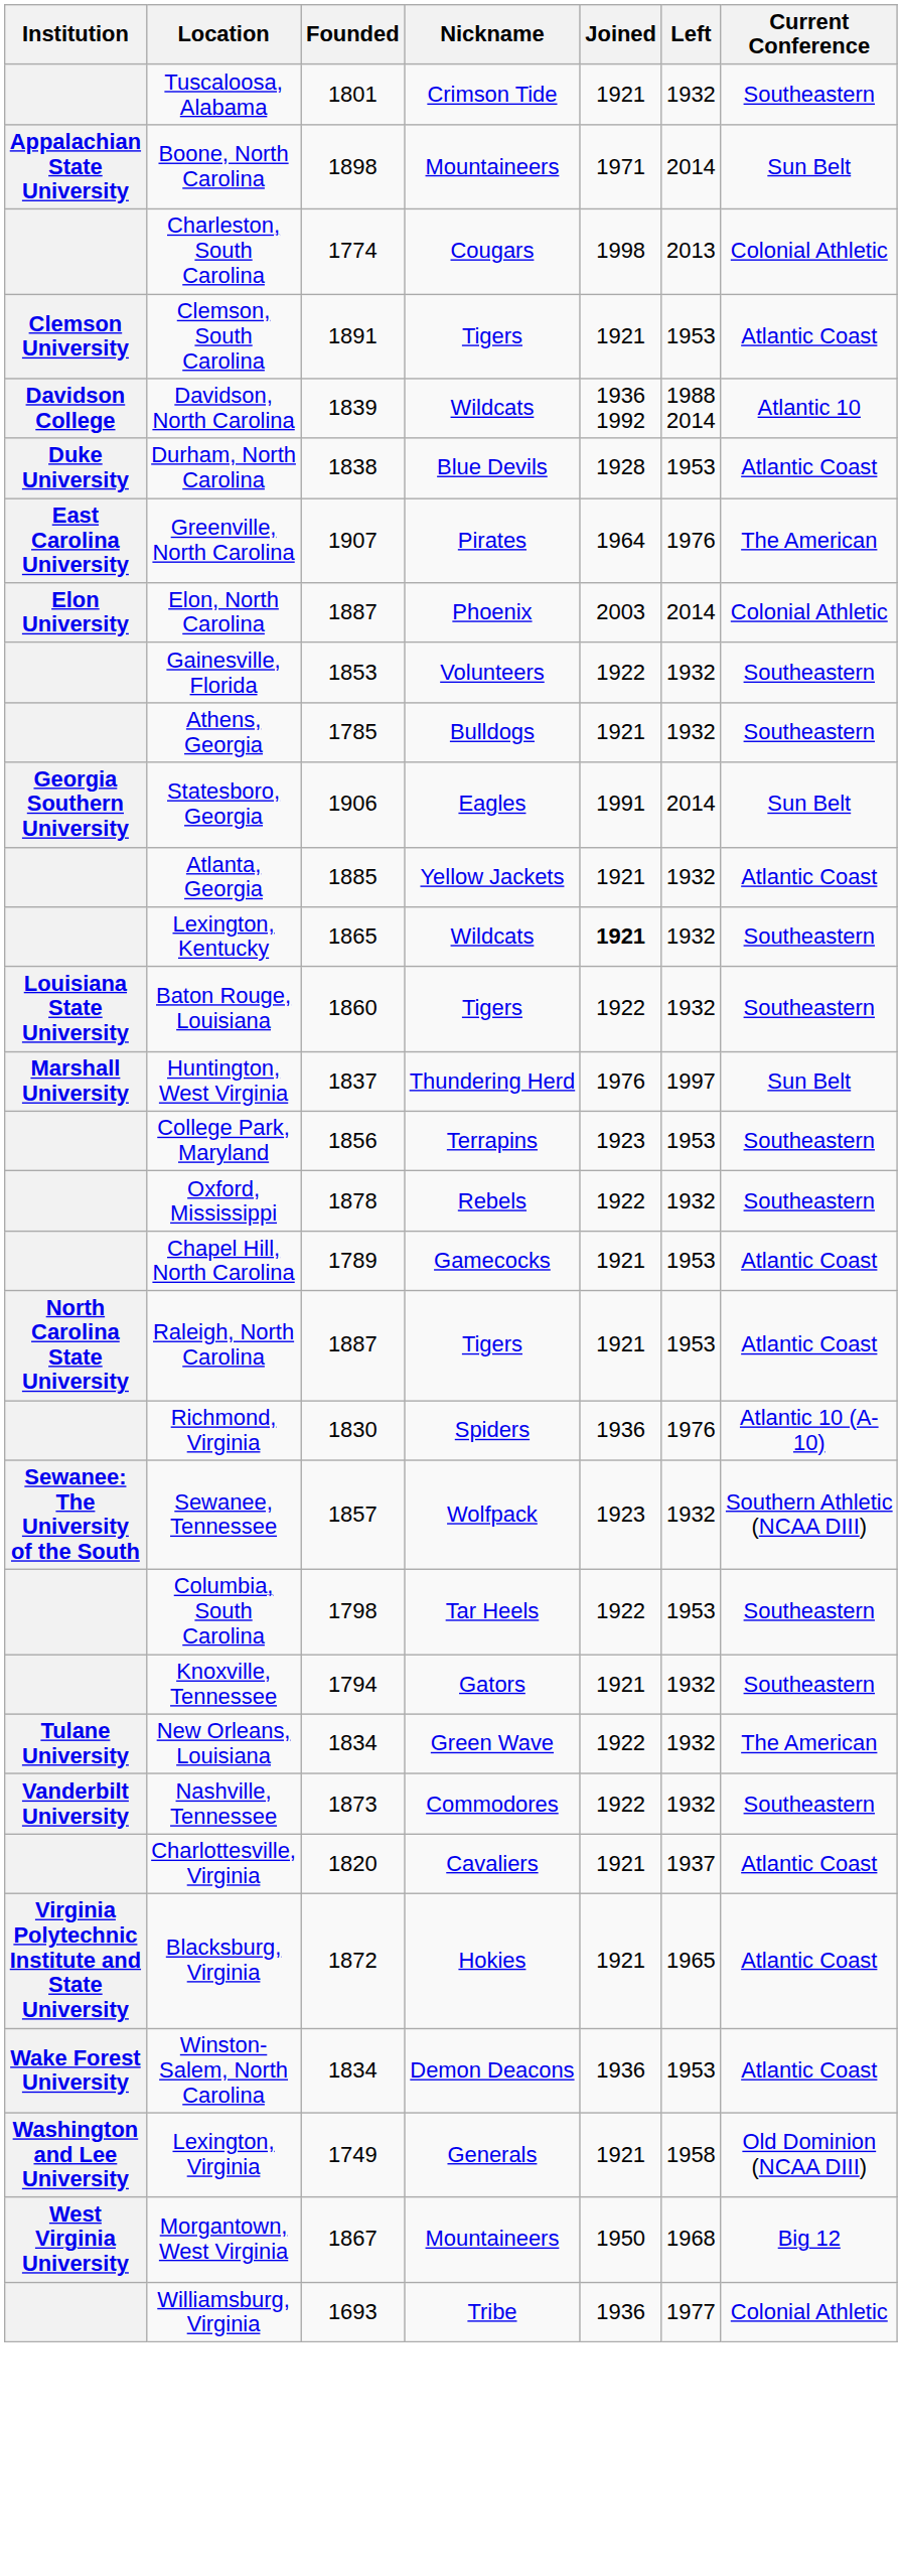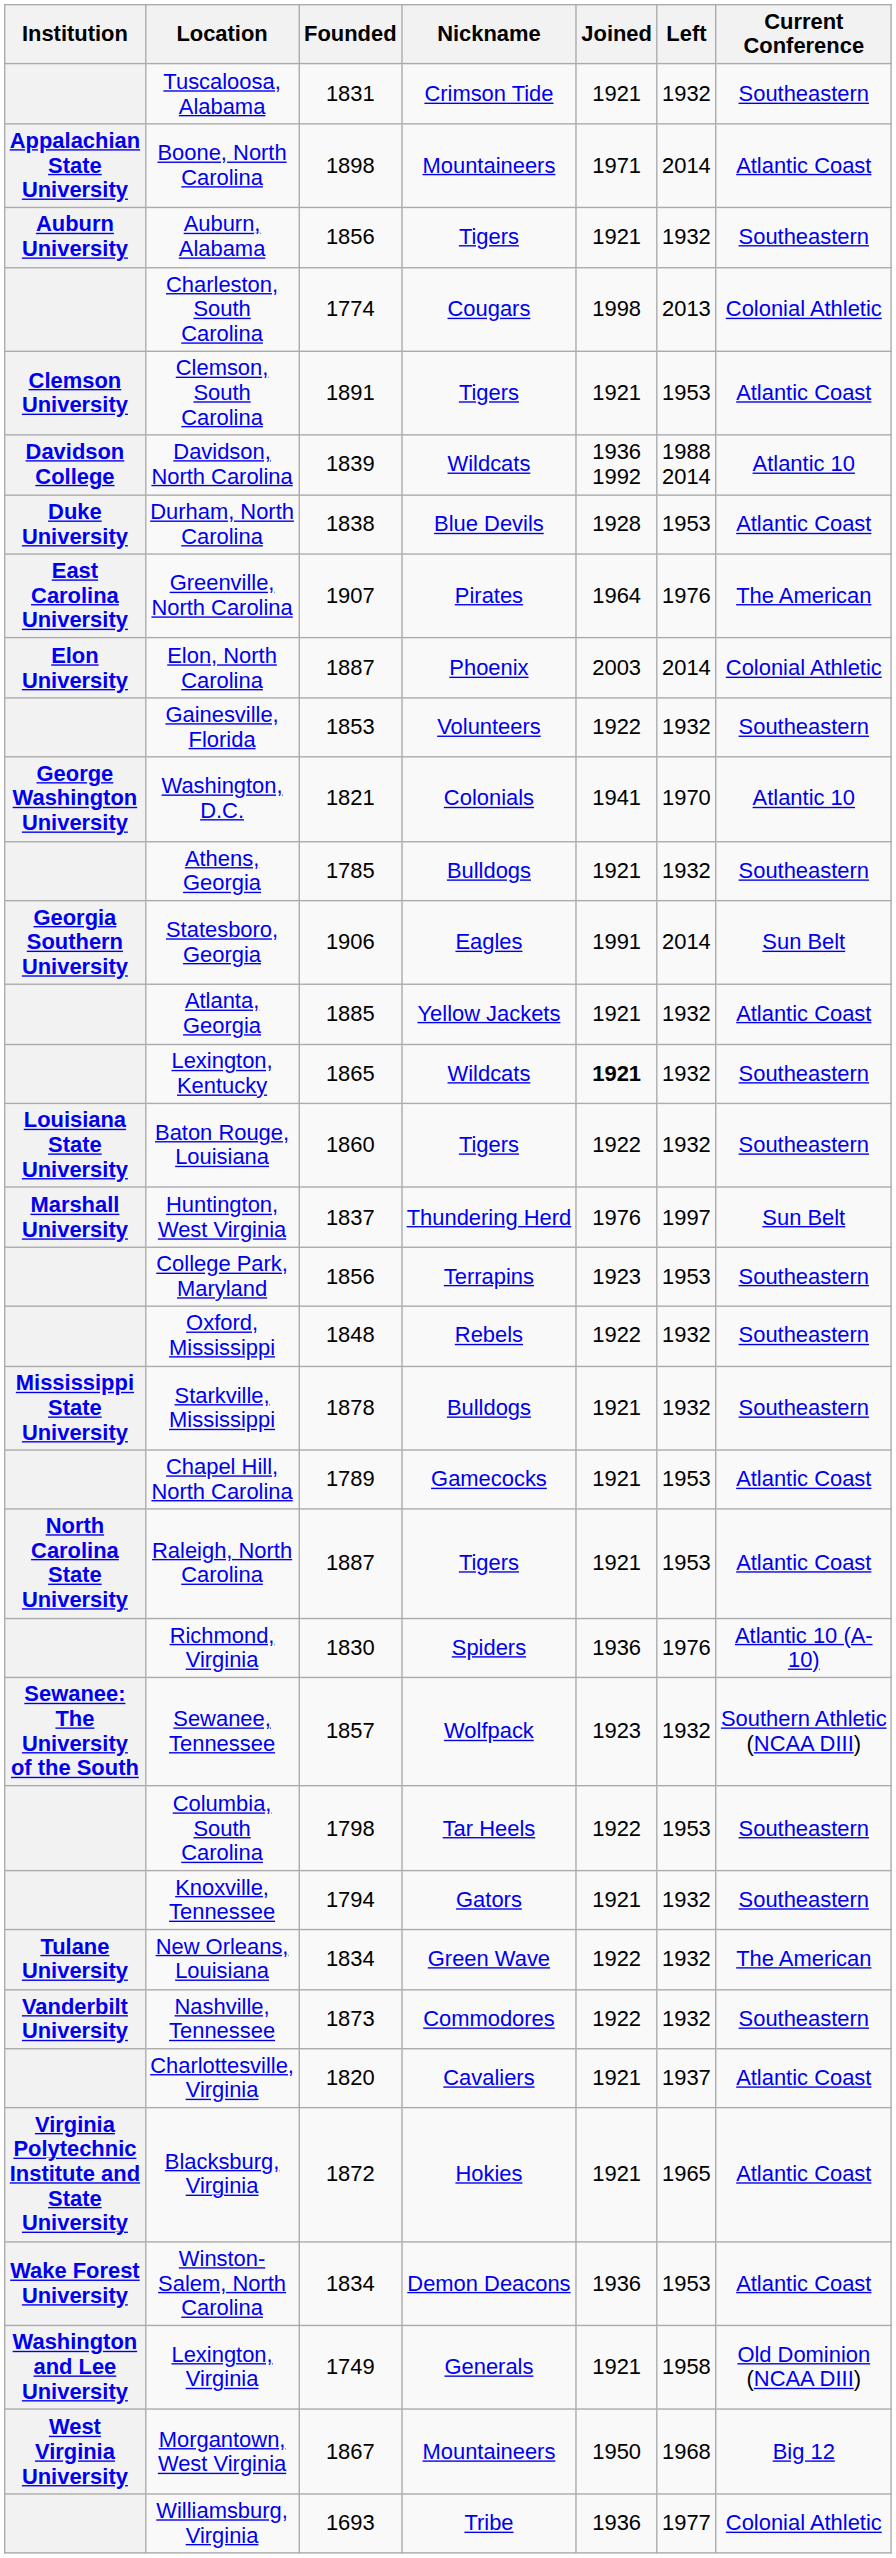 <table class="wikitable sortable" style="text-align:center">
 <tr>
 <th>Institution</th>
 <th>Location</th>
 <th>Founded</th>
 <th>Nickname</th>
 <th>Joined</th>
 <th>Left</th>
 <th>Current<br>Conference</th>
 </tr>
 <tr>
 <th></th>
 <td><a href='#'>Tuscaloosa, Alabama</a></td>
-<td>1801</td>
+<td>1831</td>
 <td><a href='#'>Crimson Tide</a></td>
 <td>1921</td>
 <td>1932</td>
 <td><a href='#'>Southeastern</a></td>
 </tr>
 <tr>
 <th><a href='#'>Appalachian State University</a></th>
 <td><a href='#'>Boone, North Carolina</a></td>
 <td>1898</td>
 <td><a href='#'>Mountaineers</a></td>
 <td>1971</td>
 <td>2014</td>
-<td><a href='#'>Sun Belt</a></td>
+<td><a href='#'>Atlantic Coast</a></td>
+</tr>
+<tr>
+<th><a href='#'>Auburn University</a></th>
+<td><a href='#'>Auburn, Alabama</a></td>
+<td>1856</td>
+<td><a href='#'>Tigers</a></td>
+<td>1921</td>
+<td>1932</td>
+<td><a href='#'>Southeastern</a></td>
 </tr>
 <tr>
 <th></th>
 <td><a href='#'>Charleston, South Carolina</a></td>
 <td>1774</td>
 <td><a href='#'>Cougars</a></td>
 <td>1998</td>
 <td>2013</td>
 <td><a href='#'>Colonial Athletic</a></td>
 </tr>
 <tr>
 <th><a href='#'>Clemson University</a></th>
 <td><a href='#'>Clemson, South Carolina</a></td>
 <td>1891</td>
 <td><a href='#'>Tigers</a></td>
 <td>1921</td>
 <td>1953</td>
 <td><a href='#'>Atlantic Coast</a></td>
 </tr>
 <tr>
 <th><a href='#'>Davidson College</a></th>
 <td><a href='#'>Davidson, North Carolina</a></td>
 <td>1839</td>
 <td><a href='#'>Wildcats</a></td>
 <td>1936<br>1992</td>
 <td>1988<br>2014</td>
 <td><a href='#'>Atlantic 10</a></td>
 </tr>
 <tr>
 <th><a href='#'>Duke University</a></th>
 <td><a href='#'>Durham, North Carolina</a></td>
 <td>1838</td>
 <td><a href='#'>Blue Devils</a></td>
 <td>1928</td>
 <td>1953</td>
 <td><a href='#'>Atlantic Coast</a></td>
 </tr>
 <tr>
 <th><a href='#'>East Carolina University</a></th>
 <td><a href='#'>Greenville, North Carolina</a></td>
 <td>1907</td>
 <td><a href='#'>Pirates</a></td>
 <td>1964</td>
 <td>1976</td>
 <td><a href='#'>The American</a></td>
 </tr>
 <tr>
 <th><a href='#'>Elon University</a></th>
 <td><a href='#'>Elon, North Carolina</a></td>
 <td>1887</td>
 <td><a href='#'>Phoenix</a></td>
 <td>2003</td>
 <td>2014</td>
 <td><a href='#'>Colonial Athletic</a></td>
 </tr>
 <tr>
 <th></th>
 <td><a href='#'>Gainesville, Florida</a></td>
 <td>1853</td>
 <td><a href='#'>Volunteers</a></td>
 <td>1922</td>
 <td>1932</td>
 <td><a href='#'>Southeastern</a></td>
+</tr>
+<tr>
+<th><a href='#'>George Washington University</a></th>
+<td><a href='#'>Washington, D.C.</a></td>
+<td>1821</td>
+<td><a href='#'>Colonials</a></td>
+<td>1941</td>
+<td>1970</td>
+<td><a href='#'>Atlantic 10</a></td>
 </tr>
 <tr>
 <th></th>
 <td><a href='#'>Athens, Georgia</a></td>
 <td>1785</td>
 <td><a href='#'>Bulldogs</a></td>
 <td>1921</td>
 <td>1932</td>
 <td><a href='#'>Southeastern</a></td>
 </tr>
 <tr>
 <th><a href='#'>Georgia Southern University</a></th>
 <td><a href='#'>Statesboro, Georgia</a></td>
 <td>1906</td>
 <td><a href='#'>Eagles</a></td>
 <td>1991</td>
 <td>2014</td>
 <td><a href='#'>Sun Belt</a></td>
 </tr>
 <tr>
 <th></th>
 <td><a href='#'>Atlanta, Georgia</a></td>
 <td>1885</td>
 <td><a href='#'>Yellow Jackets</a></td>
 <td>1921</td>
 <td>1932</td>
 <td><a href='#'>Atlantic Coast</a></td>
 </tr>
 <tr>
 <th></th>
 <td><a href='#'>Lexington, Kentucky</a></td>
 <td>1865</td>
 <td><a href='#'>Wildcats</a></td>
 <td><strong>1921</strong></td>
 <td>1932</td>
 <td><a href='#'>Southeastern</a></td>
 </tr>
 <tr>
 <th><a href='#'>Louisiana State University</a></th>
 <td><a href='#'>Baton Rouge, Louisiana</a></td>
 <td>1860</td>
 <td><a href='#'>Tigers</a></td>
 <td>1922</td>
 <td>1932</td>
 <td><a href='#'>Southeastern</a></td>
 </tr>
 <tr>
 <th><a href='#'>Marshall University</a></th>
 <td><a href='#'>Huntington, West Virginia</a></td>
 <td>1837</td>
 <td nowrap><a href='#'>Thundering Herd</a></td>
 <td>1976</td>
 <td>1997</td>
 <td><a href='#'>Sun Belt</a></td>
 </tr>
 <tr>
 <th></th>
 <td><a href='#'>College Park, Maryland</a></td>
 <td>1856</td>
 <td><a href='#'>Terrapins</a></td>
 <td>1923</td>
 <td>1953</td>
 <td><a href='#'>Southeastern</a></td>
 </tr>
 <tr>
 <th></th>
 <td><a href='#'>Oxford, Mississippi</a></td>
-<td>1878</td>
+<td>1848</td>
 <td><a href='#'>Rebels</a></td>
 <td>1922</td>
+<td>1932</td>
+<td><a href='#'>Southeastern</a></td>
+</tr>
+<tr>
+<th><a href='#'>Mississippi State University</a></th>
+<td><a href='#'>Starkville, Mississippi</a></td>
+<td>1878</td>
+<td><a href='#'>Bulldogs</a></td>
+<td>1921</td>
 <td>1932</td>
 <td><a href='#'>Southeastern</a></td>
 </tr>
 <tr>
 <th></th>
 <td><a href='#'>Chapel Hill, North Carolina</a></td>
 <td>1789</td>
 <td><a href='#'>Gamecocks</a></td>
 <td>1921</td>
 <td>1953</td>
 <td><a href='#'>Atlantic Coast</a></td>
 </tr>
 <tr>
 <th><a href='#'>North Carolina State University</a></th>
 <td><a href='#'>Raleigh, North Carolina</a></td>
 <td>1887</td>
 <td><a href='#'>Tigers</a></td>
 <td>1921</td>
 <td>1953</td>
 <td><a href='#'>Atlantic Coast</a></td>
 </tr>
 <tr>
 <th></th>
 <td><a href='#'>Richmond, Virginia</a></td>
 <td>1830</td>
 <td><a href='#'>Spiders</a></td>
 <td>1936</td>
 <td>1976</td>
 <td><a href='#'>Atlantic 10 (A-10)</a></td>
 </tr>
 <tr>
 <th><a href='#'>Sewanee: The University of the South</a></th>
 <td><a href='#'>Sewanee, Tennessee</a></td>
 <td>1857</td>
 <td><a href='#'>Wolfpack</a></td>
 <td>1923</td>
 <td>1932</td>
 <td nowrap><a href='#'>Southern Athletic</a><br>(<a href='#'>NCAA DIII</a>)</td>
 </tr>
 <tr>
 <th></th>
 <td><a href='#'>Columbia, South Carolina</a></td>
 <td>1798</td>
 <td><a href='#'>Tar Heels</a></td>
 <td>1922</td>
 <td>1953</td>
 <td><a href='#'>Southeastern</a></td>
 </tr>
 <tr>
 <th></th>
 <td><a href='#'>Knoxville, Tennessee</a></td>
 <td>1794</td>
 <td><a href='#'>Gators</a></td>
 <td>1921</td>
 <td>1932</td>
 <td><a href='#'>Southeastern</a></td>
 </tr>
 <tr>
 <th><a href='#'>Tulane University</a></th>
 <td><a href='#'>New Orleans, Louisiana</a></td>
 <td>1834</td>
 <td><a href='#'>Green Wave</a></td>
 <td>1922</td>
 <td>1932</td>
 <td><a href='#'>The American</a></td>
 </tr>
 <tr>
 <th><a href='#'>Vanderbilt University</a></th>
 <td><a href='#'>Nashville, Tennessee</a></td>
 <td>1873</td>
 <td><a href='#'>Commodores</a></td>
 <td>1922</td>
 <td>1932</td>
 <td><a href='#'>Southeastern</a></td>
 </tr>
 <tr>
 <th></th>
 <td><a href='#'>Charlottesville, Virginia</a></td>
 <td>1820</td>
 <td><a href='#'>Cavaliers</a></td>
 <td>1921</td>
 <td>1937</td>
 <td><a href='#'>Atlantic Coast</a></td>
 </tr>
 <tr>
 <th><a href='#'>Virginia Polytechnic Institute and State University</a></th>
 <td><a href='#'>Blacksburg, Virginia</a></td>
 <td>1872</td>
 <td><a href='#'>Hokies</a></td>
 <td>1921</td>
 <td>1965</td>
 <td><a href='#'>Atlantic Coast</a></td>
 </tr>
 <tr>
 <th><a href='#'>Wake Forest University</a></th>
 <td><a href='#'>Winston-Salem, North Carolina</a></td>
 <td>1834</td>
 <td><a href='#'>Demon Deacons</a></td>
 <td>1936</td>
 <td>1953</td>
 <td><a href='#'>Atlantic Coast</a></td>
 </tr>
 <tr>
 <th><a href='#'>Washington and Lee University</a></th>
 <td><a href='#'>Lexington, Virginia</a></td>
 <td>1749</td>
 <td><a href='#'>Generals</a></td>
 <td>1921</td>
 <td>1958</td>
 <td><a href='#'>Old Dominion</a><br>(<a href='#'>NCAA DIII</a>)</td>
 </tr>
 <tr>
 <th><a href='#'>West Virginia University</a></th>
 <td><a href='#'>Morgantown, West Virginia</a></td>
 <td>1867</td>
 <td><a href='#'>Mountaineers</a></td>
 <td>1950</td>
 <td>1968</td>
 <td><a href='#'>Big 12</a></td>
 </tr>
 <tr>
 <th></th>
 <td><a href='#'>Williamsburg, Virginia</a></td>
 <td>1693</td>
 <td><a href='#'>Tribe</a></td>
 <td>1936</td>
 <td>1977</td>
 <td><a href='#'>Colonial Athletic</a></td>
 </tr>
 </table>
